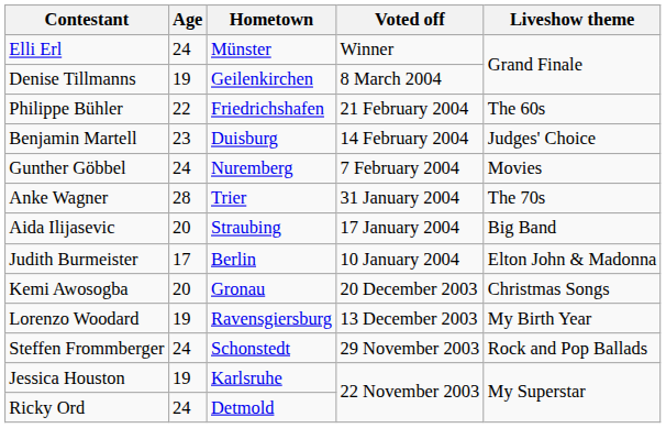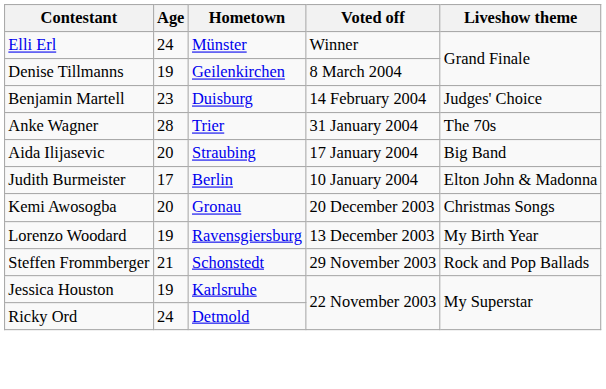 <table class="wikitable" style="font-size:95%;">
 <tr>
 <th>Contestant</th>
 <th>Age</th>
 <th>Hometown</th>
 <th>Voted off</th>
 <th>Liveshow theme</th>
 </tr>
 <tr>
 <td><a href='#'>Elli Erl</a></td>
 <td>24</td>
 <td><a href='#'>Münster</a></td>
 <td>Winner</td>
 <td rowspan="2">Grand Finale</td>
 </tr>
 <tr>
 <td>Denise Tillmanns</td>
 <td>19</td>
 <td><a href='#'>Geilenkirchen</a></td>
 <td>8 March 2004</td>
 </tr>
 <tr>
-<td>Philippe Bühler</td>
-<td>22</td>
-<td><a href='#'>Friedrichshafen</a></td>
-<td>21 February 2004</td>
-<td>The 60s</td>
-</tr>
-<tr>
 <td>Benjamin Martell</td>
 <td>23</td>
 <td><a href='#'>Duisburg</a></td>
 <td>14 February 2004</td>
 <td>Judges' Choice</td>
-</tr>
-<tr>
-<td>Gunther Göbbel</td>
-<td>24</td>
-<td><a href='#'>Nuremberg</a></td>
-<td>7 February 2004</td>
-<td>Movies</td>
 </tr>
 <tr>
 <td>Anke Wagner</td>
 <td>28</td>
 <td><a href='#'>Trier</a></td>
 <td>31 January 2004</td>
 <td>The 70s</td>
 </tr>
 <tr>
 <td>Aida Ilijasevic</td>
 <td>20</td>
 <td><a href='#'>Straubing</a></td>
 <td>17 January 2004</td>
 <td>Big Band</td>
 </tr>
 <tr>
 <td>Judith Burmeister</td>
 <td>17</td>
 <td><a href='#'>Berlin</a></td>
 <td>10 January 2004</td>
 <td>Elton John & Madonna</td>
 </tr>
 <tr>
 <td>Kemi Awosogba</td>
 <td>20</td>
 <td><a href='#'>Gronau</a></td>
 <td>20 December 2003</td>
 <td>Christmas Songs</td>
 </tr>
 <tr>
 <td>Lorenzo Woodard</td>
 <td>19</td>
 <td><a href='#'>Ravensgiersburg</a></td>
 <td>13 December 2003</td>
 <td>My Birth Year</td>
 </tr>
 <tr>
 <td>Steffen Frommberger</td>
-<td>24</td>
+<td>21</td>
 <td><a href='#'>Schonstedt</a></td>
 <td>29 November 2003</td>
 <td>Rock and Pop Ballads</td>
 </tr>
 <tr>
 <td>Jessica Houston</td>
 <td>19</td>
 <td><a href='#'>Karlsruhe</a></td>
 <td rowspan="2">22 November 2003</td>
 <td rowspan="2">My Superstar</td>
 </tr>
 <tr>
 <td>Ricky Ord</td>
 <td>24</td>
 <td><a href='#'>Detmold</a></td>
 </tr>
 </table>
